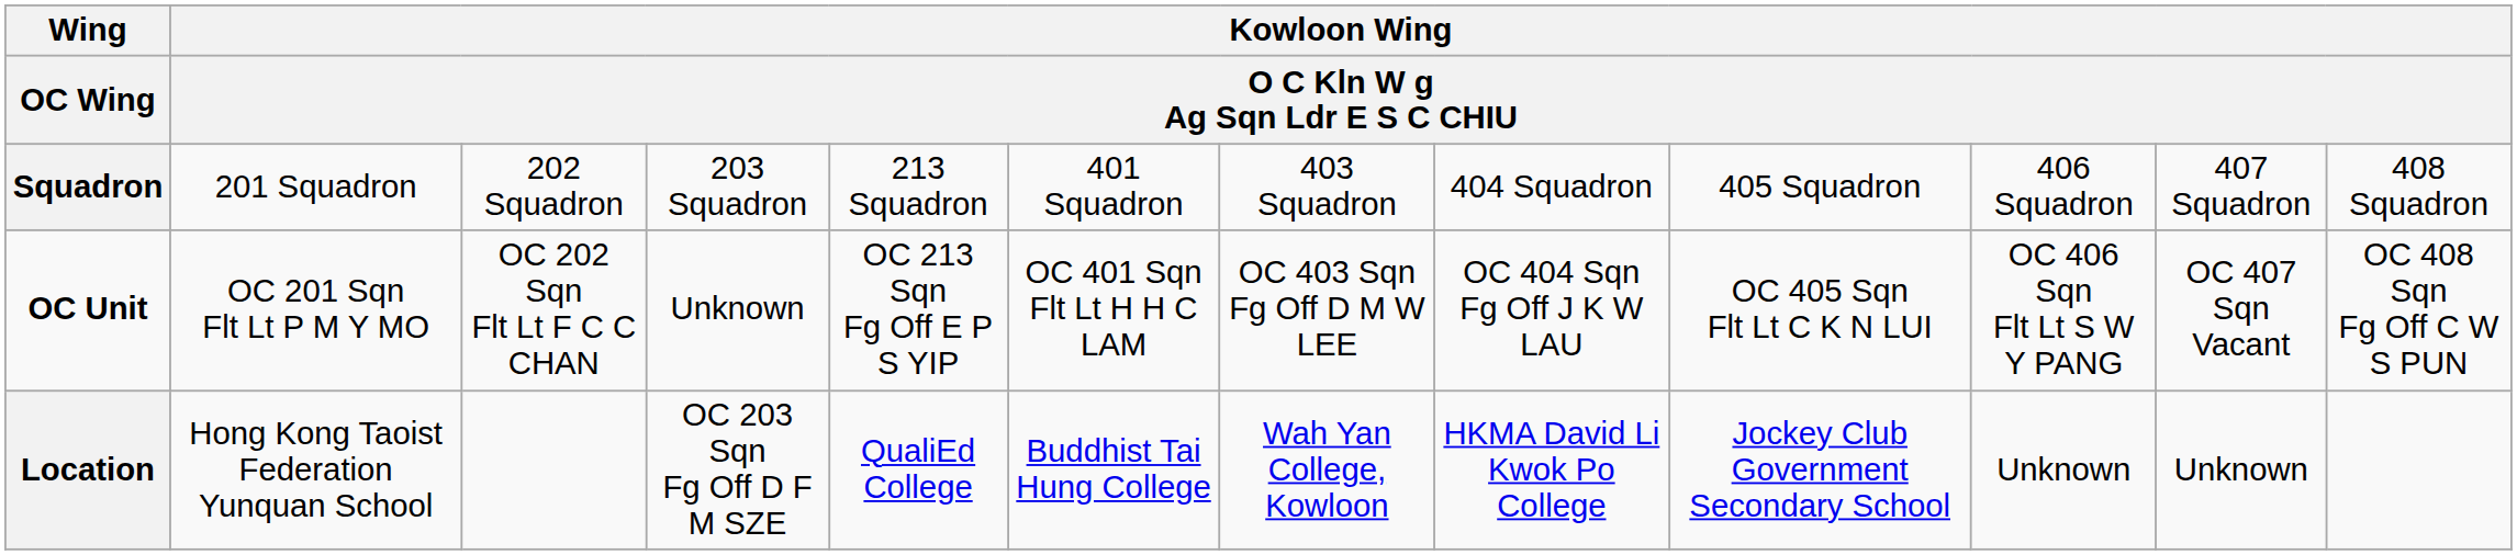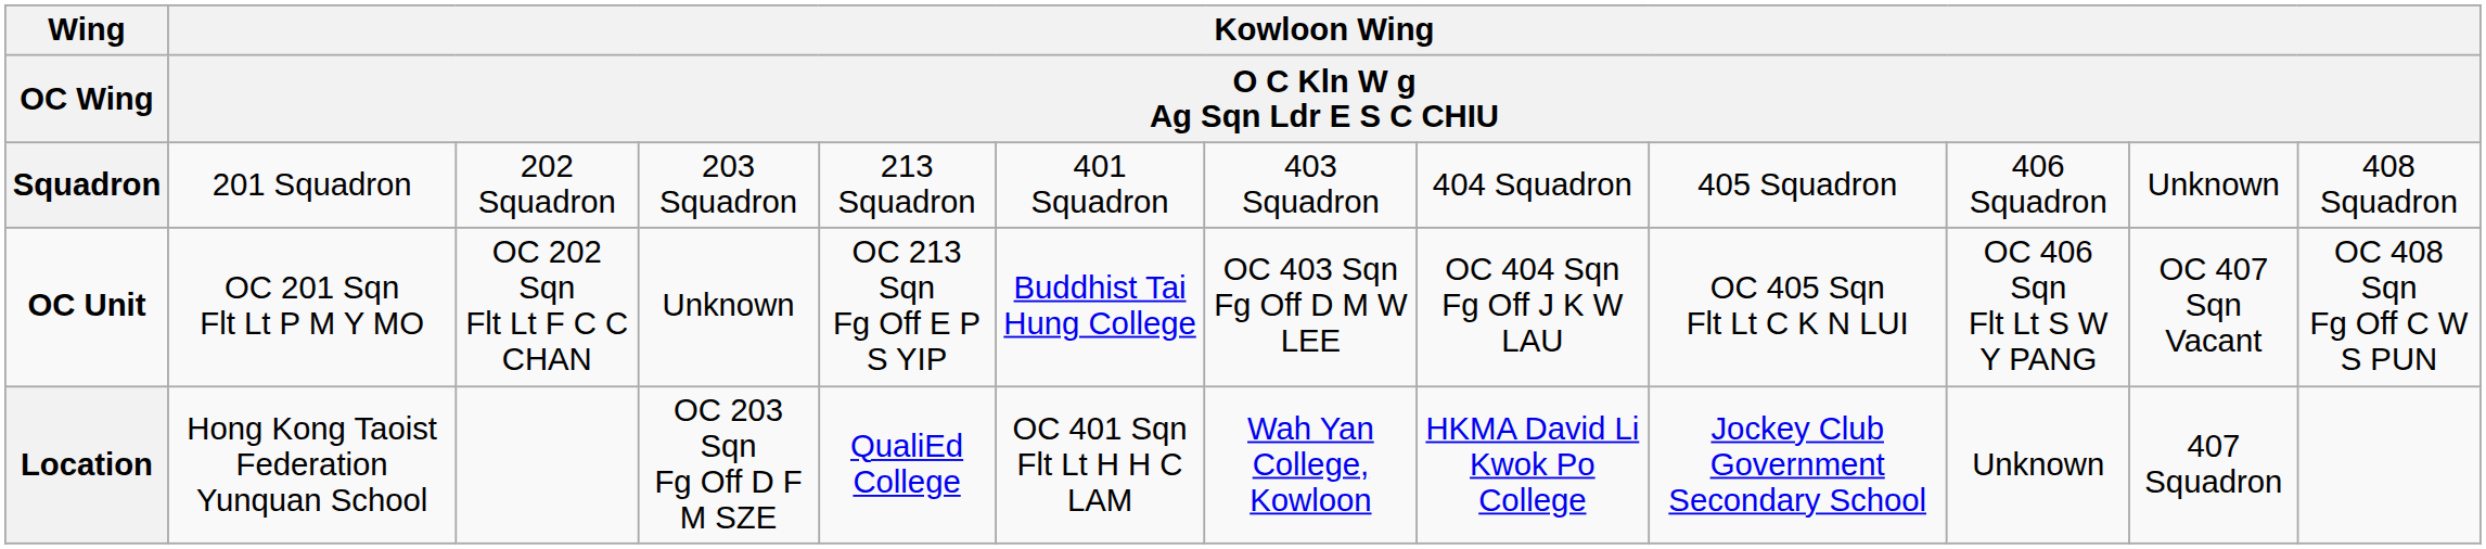 <table class="wikitable" style="text-align: center">
 <tr>
 <th>Wing</th>
 <th colspan="11">Kowloon Wing</th>
 </tr>
 <tr>
 <th>OC Wing</th>
 <th colspan="11">O C Kln W g<br>Ag Sqn Ldr E S C CHIU</th>
 </tr>
 <tr>
 <th>Squadron</th>
 <td>201 Squadron</td>
 <td>202 Squadron</td>
 <td>203 Squadron</td>
 <td>213 Squadron</td>
 <td>401 Squadron</td>
 <td>403 Squadron</td>
 <td>404 Squadron</td>
 <td>405 Squadron</td>
 <td>406 Squadron</td>
-<td>407 Squadron</td>
+<td>Unknown</td>
 <td>408 Squadron</td>
 </tr>
 <tr>
 <td><strong>OC Unit</strong></td>
 <td>OC 201 Sqn<br>Flt Lt P M Y MO</td>
 <td>OC 202 Sqn<br>Flt Lt F C C CHAN</td>
 <td>Unknown</td>
 <td>OC 213 Sqn<br>Fg Off E P S YIP</td>
-<td>OC 401 Sqn<br>Flt Lt H H C LAM</td>
+<td><a href='#'>Buddhist Tai Hung College</a></td>
 <td>OC 403 Sqn<br>Fg Off D M W LEE</td>
 <td>OC 404 Sqn<br>Fg Off J K W LAU</td>
 <td>OC 405 Sqn<br>Flt Lt C K N LUI</td>
 <td>OC 406 Sqn<br>Flt Lt S W Y PANG</td>
 <td>OC 407 Sqn<br>Vacant</td>
 <td>OC 408 Sqn<br>Fg Off C W S PUN</td>
 </tr>
 <tr>
 <th>Location</th>
 <td>Hong Kong Taoist Federation Yunquan School</td>
 <td></td>
 <td>OC 203 Sqn<br>Fg Off D F M SZE</td>
 <td><a href='#'>QualiEd College</a></td>
-<td><a href='#'>Buddhist Tai Hung College</a></td>
+<td>OC 401 Sqn<br>Flt Lt H H C LAM</td>
 <td><a href='#'>Wah Yan College, Kowloon</a></td>
 <td><a href='#'>HKMA David Li Kwok Po College</a></td>
 <td><a href='#'>Jockey Club Government Secondary School</a></td>
 <td>Unknown</td>
-<td>Unknown</td>
+<td>407 Squadron</td>
 <td></td>
 </tr>
 </table>
